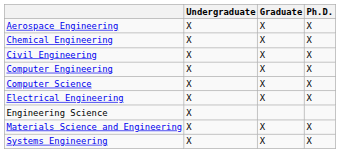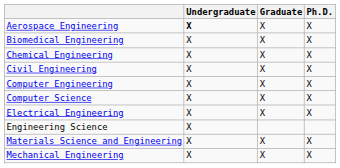 <table class="wikitable">
 <tr>
 <th></th>
 <th>Undergraduate</th>
 <th>Graduate</th>
 <th>Ph.D.</th>
 </tr>
 <tr>
 <td><a href='#'>Aerospace Engineering</a></td>
+<td><strong>X</strong></td>
+<td>X</td>
+<td>X</td>
+</tr>
+<tr>
+<td><a href='#'>Biomedical Engineering</a></td>
 <td>X</td>
 <td>X</td>
 <td>X</td>
 </tr>
 <tr>
 <td><a href='#'>Chemical Engineering</a></td>
 <td>X</td>
 <td>X</td>
 <td>X</td>
 </tr>
 <tr>
 <td><a href='#'>Civil Engineering</a></td>
 <td>X</td>
 <td>X</td>
 <td>X</td>
 </tr>
 <tr>
 <td><a href='#'>Computer Engineering</a></td>
 <td>X</td>
 <td>X</td>
 <td>X</td>
 </tr>
 <tr>
 <td><a href='#'>Computer Science</a></td>
 <td>X</td>
 <td>X</td>
 <td>X</td>
 </tr>
 <tr>
 <td><a href='#'>Electrical Engineering</a></td>
 <td>X</td>
 <td>X</td>
 <td>X</td>
 </tr>
 <tr>
 <td>Engineering Science</td>
 <td>X</td>
 <td></td>
 <td></td>
 </tr>
 <tr>
 <td><a href='#'>Materials Science and Engineering</a></td>
 <td>X</td>
 <td>X</td>
 <td>X</td>
 </tr>
 <tr>
-<td><a href='#'>Systems Engineering</a></td>
+<td><a href='#'>Mechanical Engineering</a></td>
 <td>X</td>
 <td>X</td>
 <td>X</td>
 </tr>
 </table>
